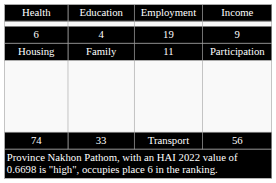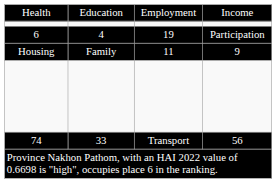 <table class="wikitable floatright" style="width:400px;">
 <tr>
 <td style="text-align:center; width:100px; background:black; color:white;">Health</td>
 <td style="text-align:center; width:100px; background:black; color:white;">Education</td>
 <td style="text-align:center; width:100px; background:black; color:white;">Employment</td>
 <td style="text-align:center; width:100px; background:black; color:white;">Income</td>
 </tr>
 <tr>
 <td></td>
 <td></td>
 <td></td>
 <td></td>
 </tr>
 <tr>
 <td style="text-align:center; background:black; color:white;">6</td>
 <td style="text-align:center; background:black; color:white;">4</td>
 <td style="text-align:center; background:black; color:white;">19</td>
-<td style="text-align:center; background:black; color:white;">9</td>
+<td style="text-align:center; background:black; color:white;">Participation</td>
 </tr>
 <tr>
 <td style="text-align:center; background:black; color:white;">Housing</td>
 <td style="text-align:center; background:black; color:white;">Family</td>
 <td style="text-align:center; background:black; color:white;">11</td>
-<td style="text-align:center; background:black; color:white;">Participation</td>
+<td style="text-align:center; background:black; color:white;">9</td>
 </tr>
 <tr>
 <td style="height:100px;"></td>
 <td></td>
 <td></td>
 <td></td>
 </tr>
 <tr>
 <td style="text-align:center; background:black; color:white;">74</td>
 <td style="text-align:center; background:black; color:white;">33</td>
 <td style="text-align:center; background:black; color:white;">Transport</td>
 <td style="text-align:center; background:black; color:white;">56</td>
 </tr>
 <tr>
 <td colspan="4"; style="background:black; color:white;">Province Nakhon Pathom, with an HAI 2022 value of 0.6698 is "high", occupies place 6 in the ranking.</td>
 </tr>
 </table>
